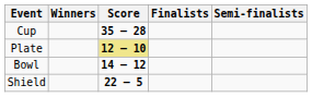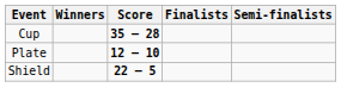 <table class="wikitable" style="text-align: center">
 <tr>
 <th>Event</th>
 <th>Winners</th>
 <th>Score</th>
 <th>Finalists</th>
 <th>Semi-finalists</th>
 </tr>
 <tr>
 <td>Cup</td>
 <td align=left><strong></strong></td>
 <td><strong>35 – 28</strong></td>
 <td align=left></td>
 <td align=left><br></td>
 </tr>
 <tr>
 <td>Plate</td>
 <td align=left><strong></strong></td>
-<td style="background: khaki;"><strong>12 – 10</strong></td>
-<td align=left></td>
-<td align=left><br></td>
-</tr>
-<tr>
-<td>Bowl</td>
-<td align=left><strong></strong></td>
-<td><strong>14 – 12</strong></td>
+<td><strong>12 – 10</strong></td>
 <td align=left></td>
 <td align=left><br></td>
 </tr>
 <tr>
 <td>Shield</td>
 <td align=left><strong></strong></td>
 <td><strong>22 – 5</strong></td>
 <td align=left></td>
 <td align=left><br></td>
 </tr>
 </table>
